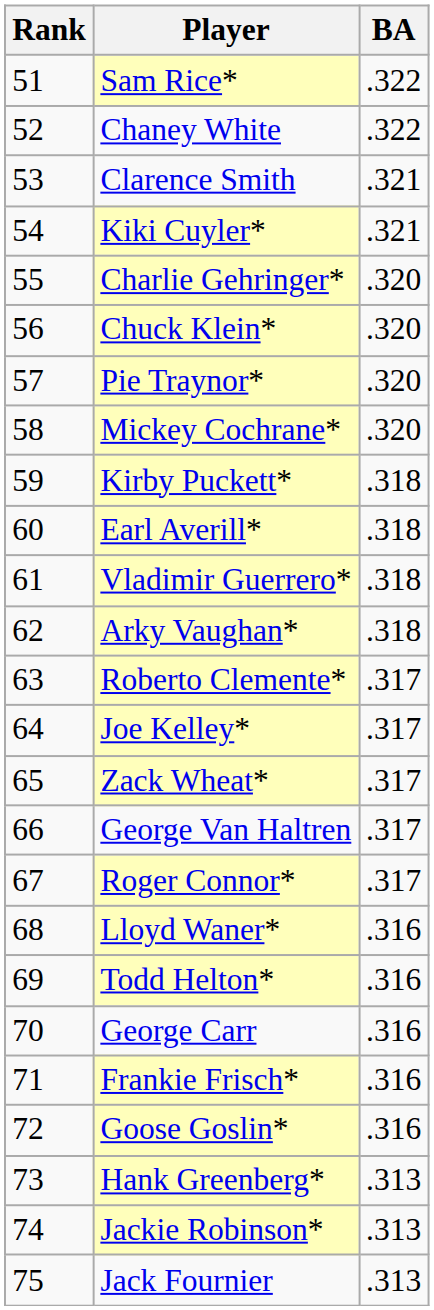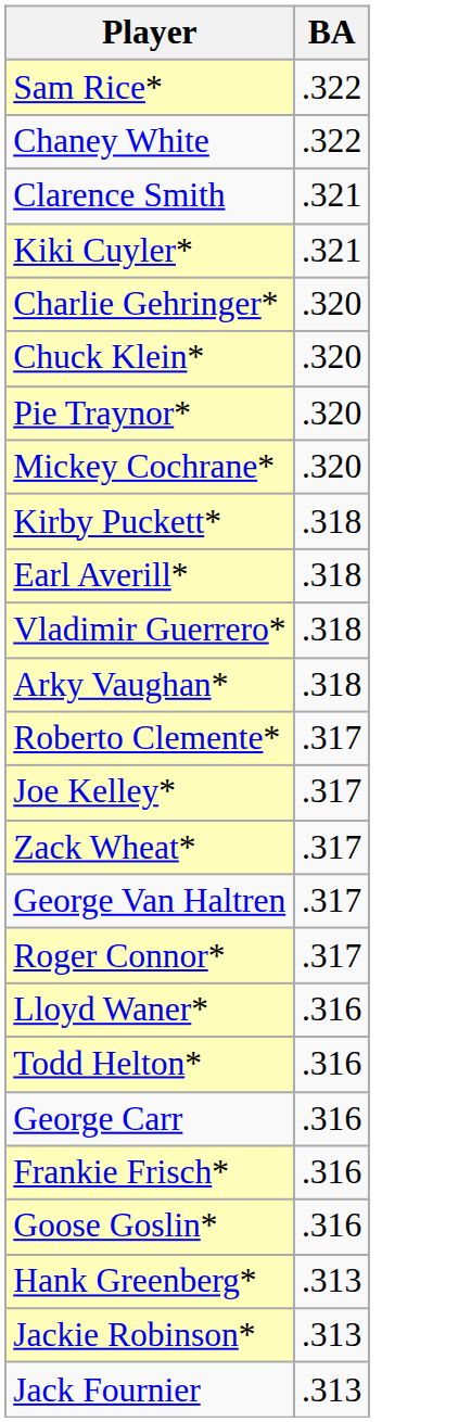 <table class="wikitable" style="float:left;">
 <tr style="white-space: nowrap;">
-<th>Rank</th>
 <th>Player</th>
 <th>BA</th>
 </tr>
 <tr>
-<td>51</td>
 <td style="background:#ffffbb;"><a href='#'>Sam Rice</a>*</td>
 <td>.322</td>
 </tr>
 <tr>
-<td>52</td>
 <td><a href='#'>Chaney White</a></td>
 <td>.322</td>
 </tr>
 <tr>
-<td>53</td>
 <td><a href='#'>Clarence Smith</a></td>
 <td>.321</td>
 </tr>
 <tr>
-<td>54</td>
 <td style="background:#ffffbb;"><a href='#'>Kiki Cuyler</a>*</td>
 <td>.321</td>
 </tr>
 <tr>
-<td>55</td>
 <td style="background:#ffffbb;"><a href='#'>Charlie Gehringer</a>*</td>
 <td>.320</td>
 </tr>
 <tr>
-<td>56</td>
 <td style="background:#ffffbb;"><a href='#'>Chuck Klein</a>*</td>
 <td>.320</td>
 </tr>
 <tr>
-<td>57</td>
 <td style="background:#ffffbb;"><a href='#'>Pie Traynor</a>*</td>
 <td>.320</td>
 </tr>
 <tr>
-<td>58</td>
 <td style="background:#ffffbb;"><a href='#'>Mickey Cochrane</a>*</td>
 <td>.320</td>
 </tr>
 <tr>
-<td>59</td>
 <td style="background:#ffffbb;"><a href='#'>Kirby Puckett</a>*</td>
 <td>.318</td>
 </tr>
 <tr>
-<td>60</td>
 <td style="background:#ffffbb;"><a href='#'>Earl Averill</a>*</td>
 <td>.318</td>
 </tr>
 <tr>
-<td>61</td>
 <td style="background:#ffffbb;"><a href='#'>Vladimir Guerrero</a>*</td>
 <td>.318</td>
 </tr>
 <tr>
-<td>62</td>
 <td style="background:#ffffbb;"><a href='#'>Arky Vaughan</a>*</td>
 <td>.318</td>
 </tr>
 <tr>
-<td>63</td>
 <td style="background:#ffffbb;"><a href='#'>Roberto Clemente</a>*</td>
 <td>.317</td>
 </tr>
 <tr>
-<td>64</td>
 <td style="background:#ffffbb;"><a href='#'>Joe Kelley</a>*</td>
 <td>.317</td>
 </tr>
 <tr>
-<td>65</td>
 <td style="background:#ffffbb;"><a href='#'>Zack Wheat</a>*</td>
 <td>.317</td>
 </tr>
 <tr>
-<td>66</td>
 <td><a href='#'>George Van Haltren</a></td>
 <td>.317</td>
 </tr>
 <tr>
-<td>67</td>
 <td style="background:#ffffbb;"><a href='#'>Roger Connor</a>*</td>
 <td>.317</td>
 </tr>
 <tr>
-<td>68</td>
 <td style="background:#ffffbb;"><a href='#'>Lloyd Waner</a>*</td>
 <td>.316</td>
 </tr>
 <tr>
-<td>69</td>
 <td style="background:#ffffbb;"><a href='#'>Todd Helton</a>*</td>
 <td>.316</td>
 </tr>
 <tr>
-<td>70</td>
 <td><a href='#'>George Carr</a></td>
 <td>.316</td>
 </tr>
 <tr>
-<td>71</td>
 <td style="background:#ffffbb;"><a href='#'>Frankie Frisch</a>*</td>
 <td>.316</td>
 </tr>
 <tr>
-<td>72</td>
 <td style="background:#ffffbb;"><a href='#'>Goose Goslin</a>*</td>
 <td>.316</td>
 </tr>
 <tr>
-<td>73</td>
 <td style="background:#ffffbb;"><a href='#'>Hank Greenberg</a>*</td>
 <td>.313</td>
 </tr>
 <tr>
-<td>74</td>
 <td style="background:#ffffbb;"><a href='#'>Jackie Robinson</a>*</td>
 <td>.313</td>
 </tr>
 <tr>
-<td>75</td>
 <td><a href='#'>Jack Fournier</a></td>
 <td>.313</td>
 </tr>
 </table>
